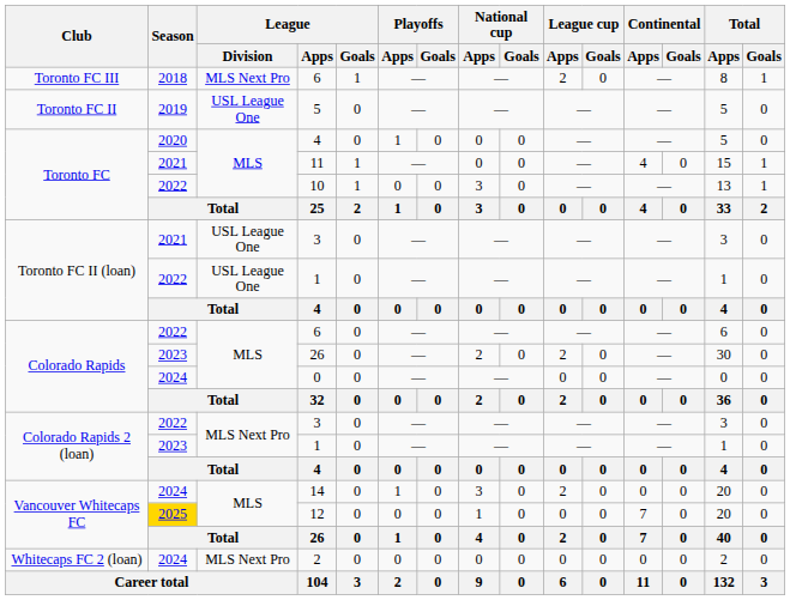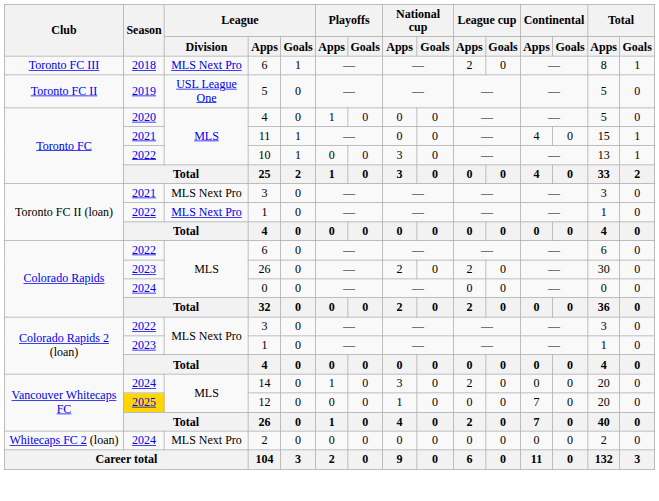 <table class="wikitable" style="text-align: center">
 <tr>
 <th rowspan="2">Club</th>
 <th rowspan="2">Season</th>
 <th colspan="3">League</th>
 <th colspan="2">Playoffs</th>
 <th colspan="2">National cup</th>
 <th colspan="2">League cup</th>
 <th colspan="2">Continental</th>
 <th colspan="2">Total</th>
 </tr>
 <tr>
 <th>Division</th>
 <th>Apps</th>
 <th>Goals</th>
 <th>Apps</th>
 <th>Goals</th>
 <th>Apps</th>
 <th>Goals</th>
 <th>Apps</th>
 <th>Goals</th>
 <th>Apps</th>
 <th>Goals</th>
 <th>Apps</th>
 <th>Goals</th>
 </tr>
 <tr>
 <td><a href='#'>Toronto FC III</a></td>
 <td><a href='#'>2018</a></td>
 <td><a href='#'>MLS Next Pro</a></td>
 <td>6</td>
 <td>1</td>
 <td colspan="2">—</td>
 <td colspan="2">—</td>
 <td>2</td>
 <td>0</td>
 <td colspan="2">—</td>
 <td>8</td>
 <td>1</td>
 </tr>
 <tr>
 <td><a href='#'>Toronto FC II</a></td>
 <td><a href='#'>2019</a></td>
 <td><a href='#'>USL League One</a></td>
 <td>5</td>
 <td>0</td>
 <td colspan="2">—</td>
 <td colspan="2">—</td>
 <td colspan="2">—</td>
 <td colspan="2">—</td>
 <td>5</td>
 <td>0</td>
 </tr>
 <tr>
 <td rowspan="4"><a href='#'>Toronto FC</a></td>
 <td><a href='#'>2020</a></td>
 <td rowspan="3"><a href='#'>MLS</a></td>
 <td>4</td>
 <td>0</td>
 <td>1</td>
 <td>0</td>
 <td>0</td>
 <td>0</td>
 <td colspan="2">—</td>
 <td colspan="2">—</td>
 <td>5</td>
 <td>0</td>
 </tr>
 <tr>
 <td><a href='#'>2021</a></td>
 <td>11</td>
 <td>1</td>
 <td colspan="2">—</td>
 <td>0</td>
 <td>0</td>
 <td colspan="2">—</td>
 <td>4</td>
 <td>0</td>
 <td>15</td>
 <td>1</td>
 </tr>
 <tr>
 <td><a href='#'>2022</a></td>
 <td>10</td>
 <td>1</td>
 <td>0</td>
 <td>0</td>
 <td>3</td>
 <td>0</td>
 <td colspan="2">—</td>
 <td colspan="2">—</td>
 <td>13</td>
 <td>1</td>
 </tr>
 <tr>
 <th colspan="2">Total</th>
 <th>25</th>
 <th>2</th>
 <th>1</th>
 <th>0</th>
 <th>3</th>
 <th>0</th>
 <th>0</th>
 <th>0</th>
 <th>4</th>
 <th>0</th>
 <th>33</th>
 <th>2</th>
 </tr>
 <tr>
 <td rowspan="3">Toronto FC II (loan)</td>
 <td><a href='#'>2021</a></td>
-<td>USL League One</td>
+<td>MLS Next Pro</td>
 <td>3</td>
 <td>0</td>
 <td colspan="2">—</td>
 <td colspan="2">—</td>
 <td colspan="2">—</td>
 <td colspan="2">—</td>
 <td>3</td>
 <td>0</td>
 </tr>
 <tr>
 <td><a href='#'>2022</a></td>
-<td>USL League One</td>
+<td><a href='#'>MLS Next Pro</a></td>
 <td>1</td>
 <td>0</td>
 <td colspan="2">—</td>
 <td colspan="2">—</td>
 <td colspan="2">—</td>
 <td colspan="2">—</td>
 <td>1</td>
 <td>0</td>
 </tr>
 <tr>
 <th colspan="2">Total</th>
 <th>4</th>
 <th>0</th>
 <th>0</th>
 <th>0</th>
 <th>0</th>
 <th>0</th>
 <th>0</th>
 <th>0</th>
 <th>0</th>
 <th>0</th>
 <th>4</th>
 <th>0</th>
 </tr>
 <tr>
 <td rowspan="4"><a href='#'>Colorado Rapids</a></td>
 <td><a href='#'>2022</a></td>
 <td rowspan="3">MLS</td>
 <td>6</td>
 <td>0</td>
 <td colspan="2">—</td>
 <td colspan="2">—</td>
 <td colspan="2">—</td>
 <td colspan="2">—</td>
 <td>6</td>
 <td>0</td>
 </tr>
 <tr>
 <td><a href='#'>2023</a></td>
 <td>26</td>
 <td>0</td>
 <td colspan="2">—</td>
 <td>2</td>
 <td>0</td>
 <td>2</td>
 <td>0</td>
 <td colspan="2">—</td>
 <td>30</td>
 <td>0</td>
 </tr>
 <tr>
 <td><a href='#'>2024</a></td>
 <td>0</td>
 <td>0</td>
 <td colspan="2">—</td>
 <td colspan="2">—</td>
 <td>0</td>
 <td>0</td>
 <td colspan="2">—</td>
 <td>0</td>
 <td>0</td>
 </tr>
 <tr>
 <th colspan="2">Total</th>
 <th>32</th>
 <th>0</th>
 <th>0</th>
 <th>0</th>
 <th>2</th>
 <th>0</th>
 <th>2</th>
 <th>0</th>
 <th>0</th>
 <th>0</th>
 <th>36</th>
 <th>0</th>
 </tr>
 <tr>
 <td rowspan="3"><a href='#'>Colorado Rapids 2</a> (loan)</td>
 <td><a href='#'>2022</a></td>
 <td rowspan="2">MLS Next Pro</td>
 <td>3</td>
 <td>0</td>
 <td colspan="2">—</td>
 <td colspan="2">—</td>
 <td colspan="2">—</td>
 <td colspan="2">—</td>
 <td>3</td>
 <td>0</td>
 </tr>
 <tr>
 <td><a href='#'>2023</a></td>
 <td>1</td>
 <td>0</td>
 <td colspan="2">—</td>
 <td colspan="2">—</td>
 <td colspan="2">—</td>
 <td colspan="2">—</td>
 <td>1</td>
 <td>0</td>
 </tr>
 <tr>
 <th colspan="2">Total</th>
 <th>4</th>
 <th>0</th>
 <th>0</th>
 <th>0</th>
 <th>0</th>
 <th>0</th>
 <th>0</th>
 <th>0</th>
 <th>0</th>
 <th>0</th>
 <th>4</th>
 <th>0</th>
 </tr>
 <tr>
 <td rowspan="3"><a href='#'>Vancouver Whitecaps FC</a></td>
 <td><a href='#'>2024</a></td>
 <td rowspan="2">MLS</td>
 <td>14</td>
 <td>0</td>
 <td>1</td>
 <td>0</td>
 <td>3</td>
 <td>0</td>
 <td>2</td>
 <td>0</td>
 <td>0</td>
 <td>0</td>
 <td>20</td>
 <td>0</td>
 </tr>
 <tr>
 <td style="background: gold;"><a href='#'>2025</a></td>
 <td>12</td>
 <td>0</td>
 <td>0</td>
 <td>0</td>
 <td>1</td>
 <td>0</td>
 <td>0</td>
 <td>0</td>
 <td>7</td>
 <td>0</td>
 <td>20</td>
 <td>0</td>
 </tr>
 <tr>
 <th colspan="2">Total</th>
 <th>26</th>
 <th>0</th>
 <th>1</th>
 <th>0</th>
 <th>4</th>
 <th>0</th>
 <th>2</th>
 <th>0</th>
 <th>7</th>
 <th>0</th>
 <th>40</th>
 <th>0</th>
 </tr>
 <tr>
 <td><a href='#'>Whitecaps FC 2</a> (loan)</td>
 <td><a href='#'>2024</a></td>
 <td>MLS Next Pro</td>
 <td>2</td>
 <td>0</td>
 <td>0</td>
 <td>0</td>
 <td>0</td>
 <td>0</td>
 <td>0</td>
 <td>0</td>
 <td>0</td>
 <td>0</td>
 <td>2</td>
 <td>0</td>
 </tr>
 <tr>
 <th colspan="3">Career total</th>
 <th>104</th>
 <th>3</th>
 <th>2</th>
 <th>0</th>
 <th>9</th>
 <th>0</th>
 <th>6</th>
 <th>0</th>
 <th>11</th>
 <th>0</th>
 <th>132</th>
 <th>3</th>
 </tr>
 </table>
